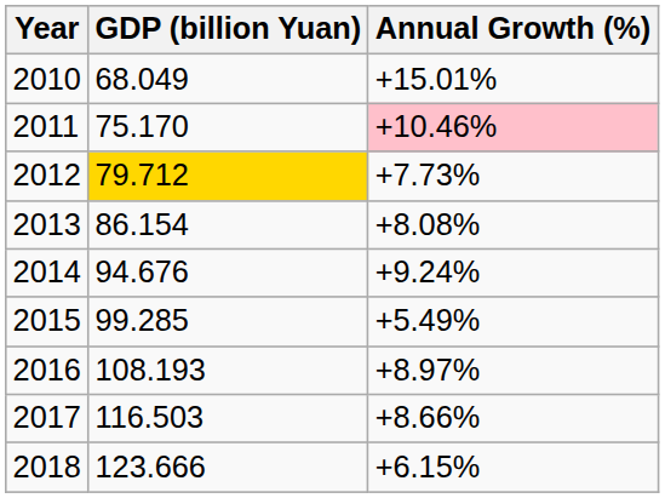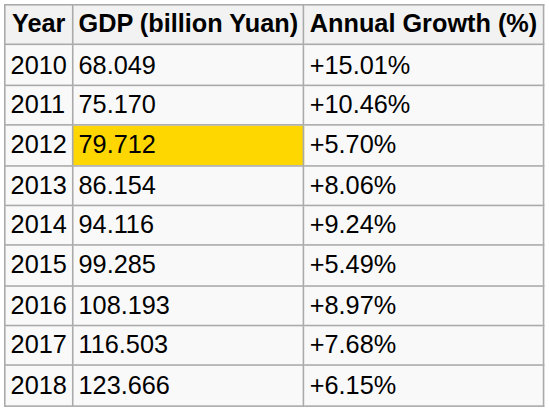 <table class="wikitable">
 <tr>
 <th>Year</th>
 <th>GDP (billion Yuan)</th>
 <th>Annual Growth (%)</th>
 </tr>
 <tr>
 <td>2010</td>
 <td>68.049</td>
 <td>+15.01%</td>
 </tr>
 <tr>
 <td>2011</td>
 <td>75.170</td>
-<td style="background: pink;">+10.46%</td>
+<td>+10.46%</td>
 </tr>
 <tr>
 <td>2012</td>
 <td style="background: gold;">79.712</td>
-<td>+7.73%</td>
+<td>+5.70%</td>
 </tr>
 <tr>
 <td>2013</td>
 <td>86.154</td>
-<td>+8.08%</td>
+<td>+8.06%</td>
 </tr>
 <tr>
 <td>2014</td>
-<td>94.676</td>
+<td>94.116</td>
 <td>+9.24%</td>
 </tr>
 <tr>
 <td>2015</td>
 <td>99.285</td>
 <td>+5.49%</td>
 </tr>
 <tr>
 <td>2016</td>
 <td>108.193</td>
 <td>+8.97%</td>
 </tr>
 <tr>
 <td>2017</td>
 <td>116.503</td>
-<td>+8.66%</td>
+<td>+7.68%</td>
 </tr>
 <tr>
 <td>2018</td>
 <td>123.666</td>
 <td>+6.15%</td>
 </tr>
 </table>
